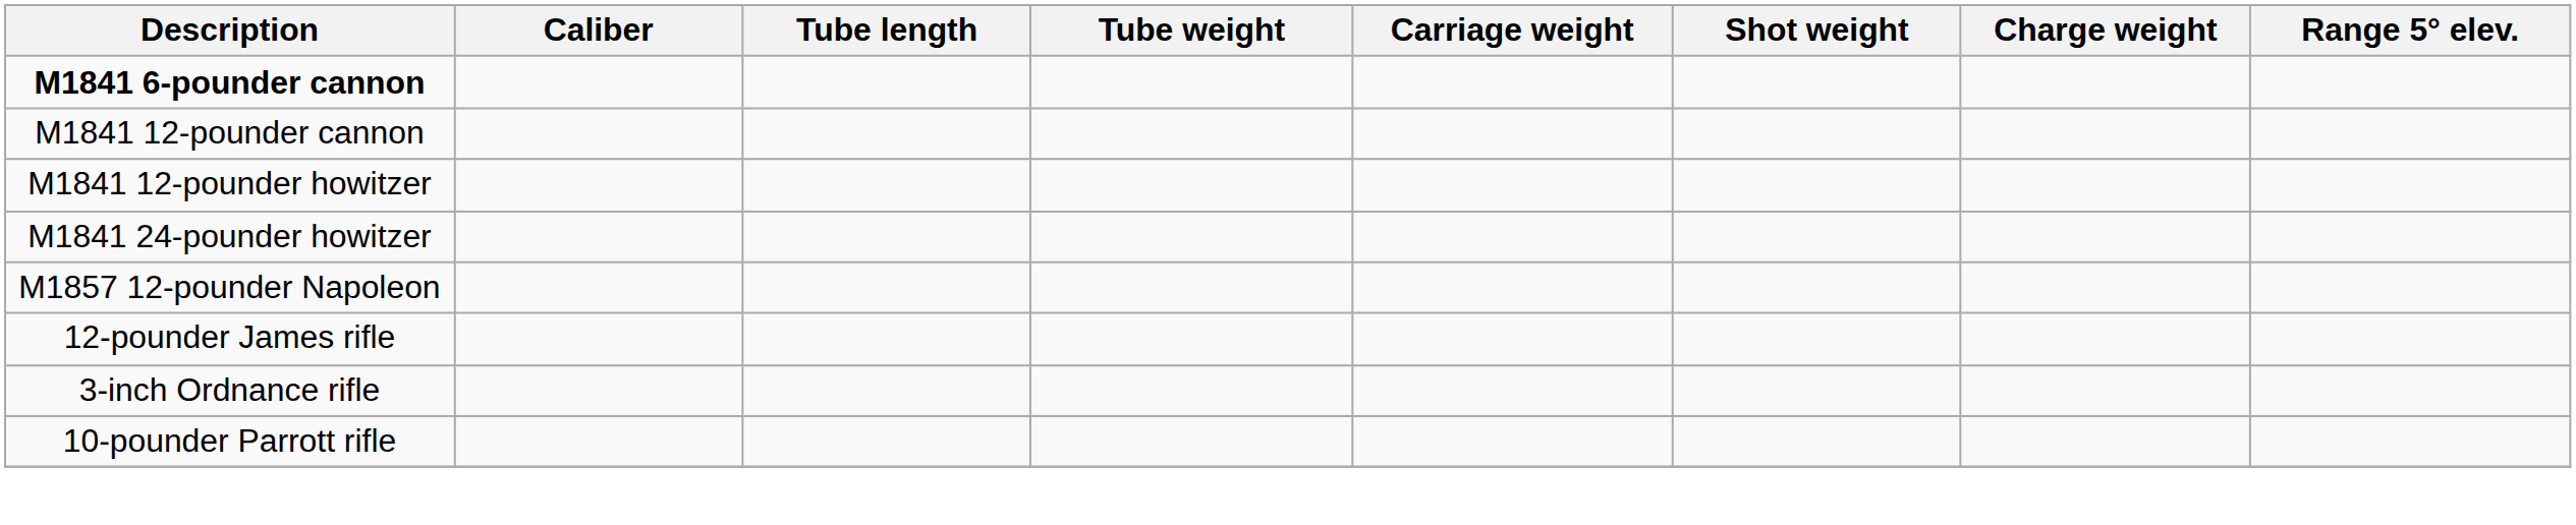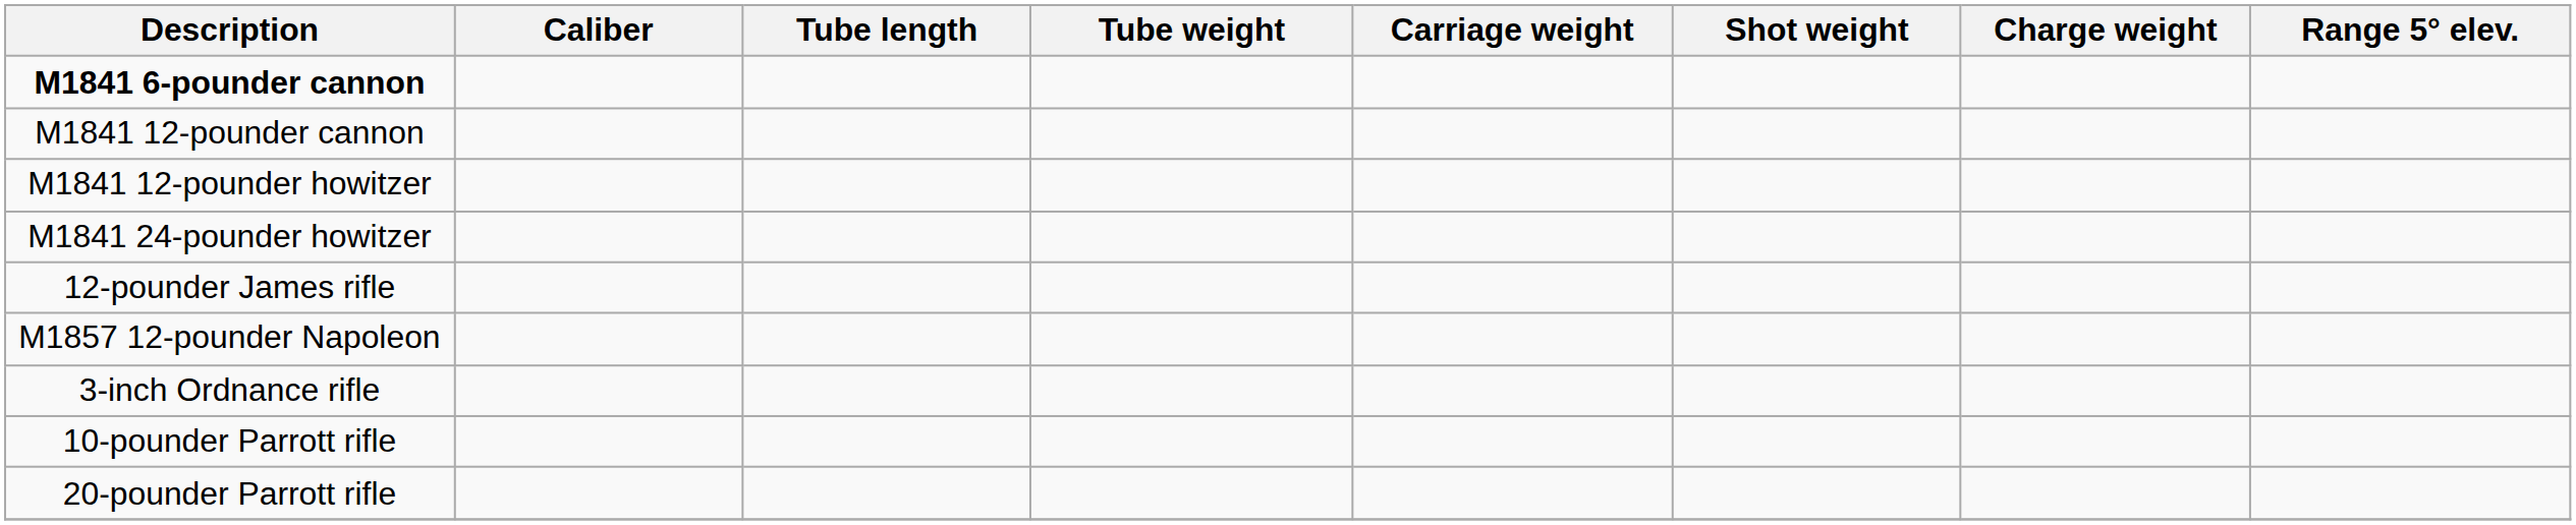 <table class="wikitable" style="text-align:center; width:80%;">
 <tr>
 <th width=14%>Description</th>
 <th width=9%>Caliber</th>
 <th width=9%>Tube length</th>
 <th width=10%>Tube weight</th>
 <th width=10%>Carriage weight</th>
 <th width=9%>Shot weight</th>
 <th width=9%>Charge weight</th>
 <th width=10%>Range 5° elev.</th>
 </tr>
 <tr>
 <td rowspan=1><strong>M1841 6-pounder cannon</strong></td>
 <td></td>
 <td></td>
 <td></td>
 <td></td>
 <td></td>
 <td></td>
 <td></td>
 </tr>
 <tr>
 <td rowspan=1>M1841 12-pounder cannon</td>
 <td></td>
 <td></td>
 <td></td>
 <td></td>
 <td></td>
 <td></td>
 <td></td>
 </tr>
 <tr>
 <td rowspan=1>M1841 12-pounder howitzer</td>
 <td></td>
 <td></td>
 <td></td>
 <td></td>
 <td></td>
 <td></td>
 <td></td>
 </tr>
 <tr>
 <td rowspan=1>M1841 24-pounder howitzer</td>
 <td></td>
 <td></td>
 <td></td>
 <td></td>
 <td></td>
 <td></td>
 <td></td>
 </tr>
 <tr>
-<td rowspan=1>M1857 12-pounder Napoleon</td>
+<td rowspan=1>12-pounder James rifle</td>
 <td></td>
 <td></td>
 <td></td>
 <td></td>
 <td></td>
 <td></td>
 <td></td>
 </tr>
 <tr>
-<td rowspan=1>12-pounder James rifle</td>
+<td rowspan=1>M1857 12-pounder Napoleon</td>
 <td></td>
 <td></td>
 <td></td>
 <td></td>
 <td></td>
 <td></td>
 <td></td>
 </tr>
 <tr>
 <td rowspan=1>3-inch Ordnance rifle</td>
 <td></td>
 <td></td>
 <td></td>
 <td></td>
 <td></td>
 <td></td>
 <td></td>
 </tr>
 <tr>
 <td rowspan=1>10-pounder Parrott rifle</td>
 <td></td>
 <td></td>
 <td></td>
 <td></td>
 <td></td>
 <td></td>
 <td></td>
 </tr>
 <tr>
+<td rowspan=1>20-pounder Parrott rifle</td>
+<td></td>
+<td></td>
+<td></td>
+<td></td>
+<td></td>
+<td></td>
+<td></td>
+</tr>
+<tr>
 </tr>
 </table>
